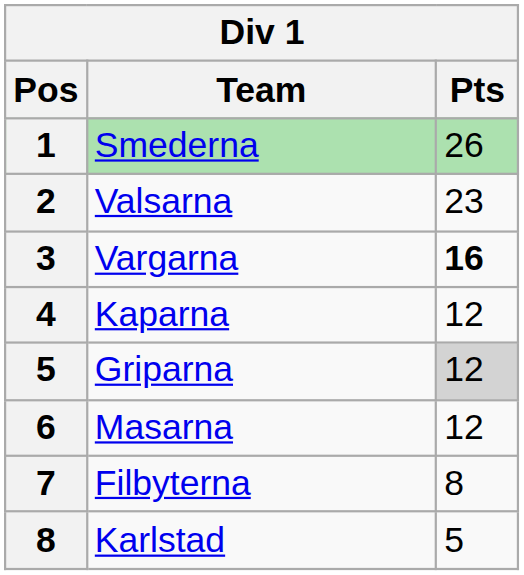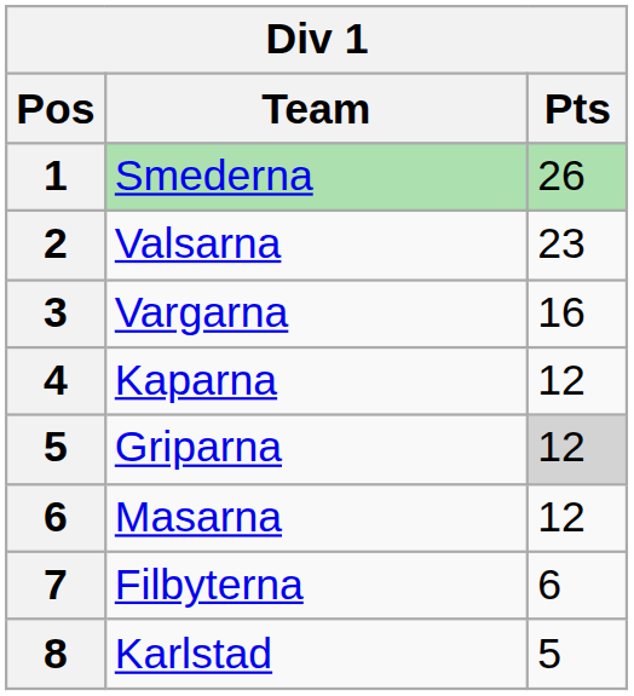 <table class="wikitable">
 <tr>
 <th colspan="3">Div 1</th>
 </tr>
 <tr>
 <th width=20>Pos</th>
 <th width=150>Team</th>
 <th width=30>Pts</th>
 </tr>
 <tr style="background:#ACE1AF;">
 <th>1</th>
 <td><a href='#'>Smederna</a></td>
 <td>26</td>
 </tr>
 <tr>
 <th>2</th>
 <td><a href='#'>Valsarna</a></td>
 <td>23</td>
 </tr>
 <tr>
 <th>3</th>
 <td><a href='#'>Vargarna</a></td>
-<td><strong>16</strong></td>
+<td>16</td>
 </tr>
 <tr>
 <th>4</th>
 <td><a href='#'>Kaparna</a></td>
 <td>12</td>
 </tr>
 <tr>
 <th>5</th>
 <td><a href='#'>Griparna</a></td>
 <td style="background: lightgrey;">12</td>
 </tr>
 <tr>
 <th>6</th>
 <td><a href='#'>Masarna</a></td>
 <td>12</td>
 </tr>
 <tr>
 <th>7</th>
 <td><a href='#'>Filbyterna</a></td>
-<td>8</td>
+<td>6</td>
 </tr>
 <tr>
 <th>8</th>
 <td><a href='#'>Karlstad</a></td>
 <td>5</td>
 </tr>
 </table>
